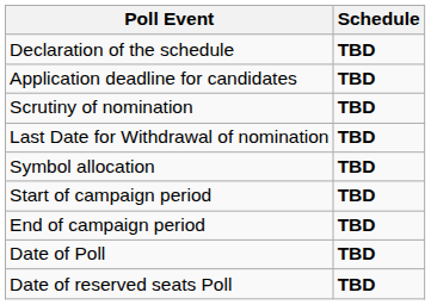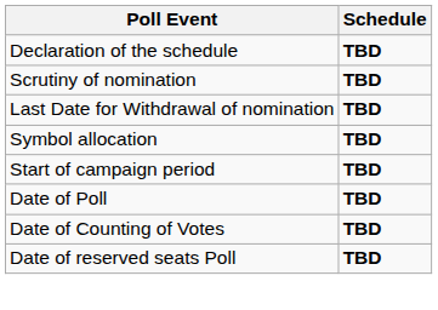 <table class="wikitable">
 <tr>
 <th>Poll Event</th>
 <th>Schedule</th>
 </tr>
 <tr>
 <td>Declaration of the schedule</td>
-<td><strong>TBD</strong></td>
-</tr>
-<tr>
-<td>Application deadline for candidates</td>
 <td><strong>TBD</strong></td>
 </tr>
 <tr>
 <td>Scrutiny of nomination</td>
 <td><strong>TBD</strong></td>
 </tr>
 <tr>
 <td>Last Date for Withdrawal of nomination</td>
 <td><strong>TBD</strong></td>
 </tr>
 <tr>
 <td>Symbol allocation</td>
 <td><strong>TBD</strong></td>
 </tr>
 <tr>
 <td>Start of campaign period</td>
 <td><strong>TBD</strong></td>
 </tr>
 <tr>
-<td>End of campaign period</td>
+<td>Date of Poll</td>
 <td><strong>TBD</strong></td>
 </tr>
 <tr>
-<td>Date of Poll</td>
+<td>Date of Counting of Votes</td>
 <td><strong>TBD</strong></td>
 </tr>
 <tr>
 <td>Date of reserved seats Poll</td>
 <td><strong>TBD</strong></td>
 </tr>
 </table>
